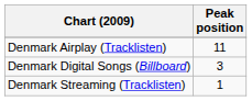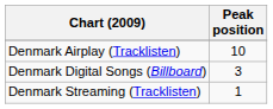 <table class="wikitable sortable">
 <tr>
 <th scope="col">Chart (2009)</th>
 <th scope="col">Peak<br>position</th>
 </tr>
 <tr>
 </tr>
 <tr>
 <td>Denmark Airplay (<a href='#'>Tracklisten</a>)</td>
-<td align=center>11</td>
+<td align=center>10</td>
 </tr>
 <tr>
 <td>Denmark Digital Songs (<em><a href='#'>Billboard</a></em>)</td>
 <td align=center>3</td>
 </tr>
 <tr>
 <td>Denmark Streaming (<a href='#'>Tracklisten</a>)</td>
 <td align=center>1</td>
 </tr>
 </table>
